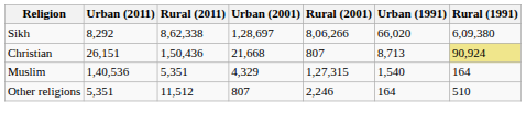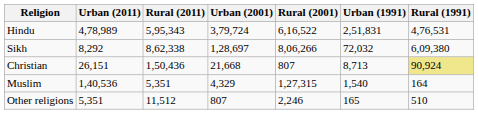 <table class="wikitable sort">
 <tr>
 <th>Religion</th>
 <th>Urban (2011)</th>
 <th>Rural (2011)</th>
 <th>Urban (2001)</th>
 <th>Rural (2001)</th>
 <th>Urban (1991)</th>
 <th>Rural (1991)</th>
 </tr>
 <tr>
+<td>Hindu</td>
+<td>4,78,989</td>
+<td>5,95,343</td>
+<td>3,79,724</td>
+<td>6,16,522</td>
+<td>2,51,831</td>
+<td>4,76,531</td>
+</tr>
+<tr>
 <td>Sikh</td>
 <td>8,292</td>
 <td>8,62,338</td>
 <td>1,28,697</td>
 <td>8,06,266</td>
-<td>66,020</td>
+<td>72,032</td>
 <td>6,09,380</td>
 </tr>
 <tr>
 <td>Christian</td>
 <td>26,151</td>
 <td>1,50,436</td>
 <td>21,668</td>
 <td>807</td>
 <td>8,713</td>
 <td style="background: khaki;">90,924</td>
 </tr>
 <tr>
 <td>Muslim</td>
 <td>1,40,536</td>
 <td>5,351</td>
 <td>4,329</td>
 <td>1,27,315</td>
 <td>1,540</td>
 <td>164</td>
 </tr>
 <tr>
 <td>Other religions</td>
 <td>5,351</td>
 <td>11,512</td>
 <td>807</td>
 <td>2,246</td>
-<td>164</td>
+<td>165</td>
 <td>510</td>
 </tr>
 </table>
